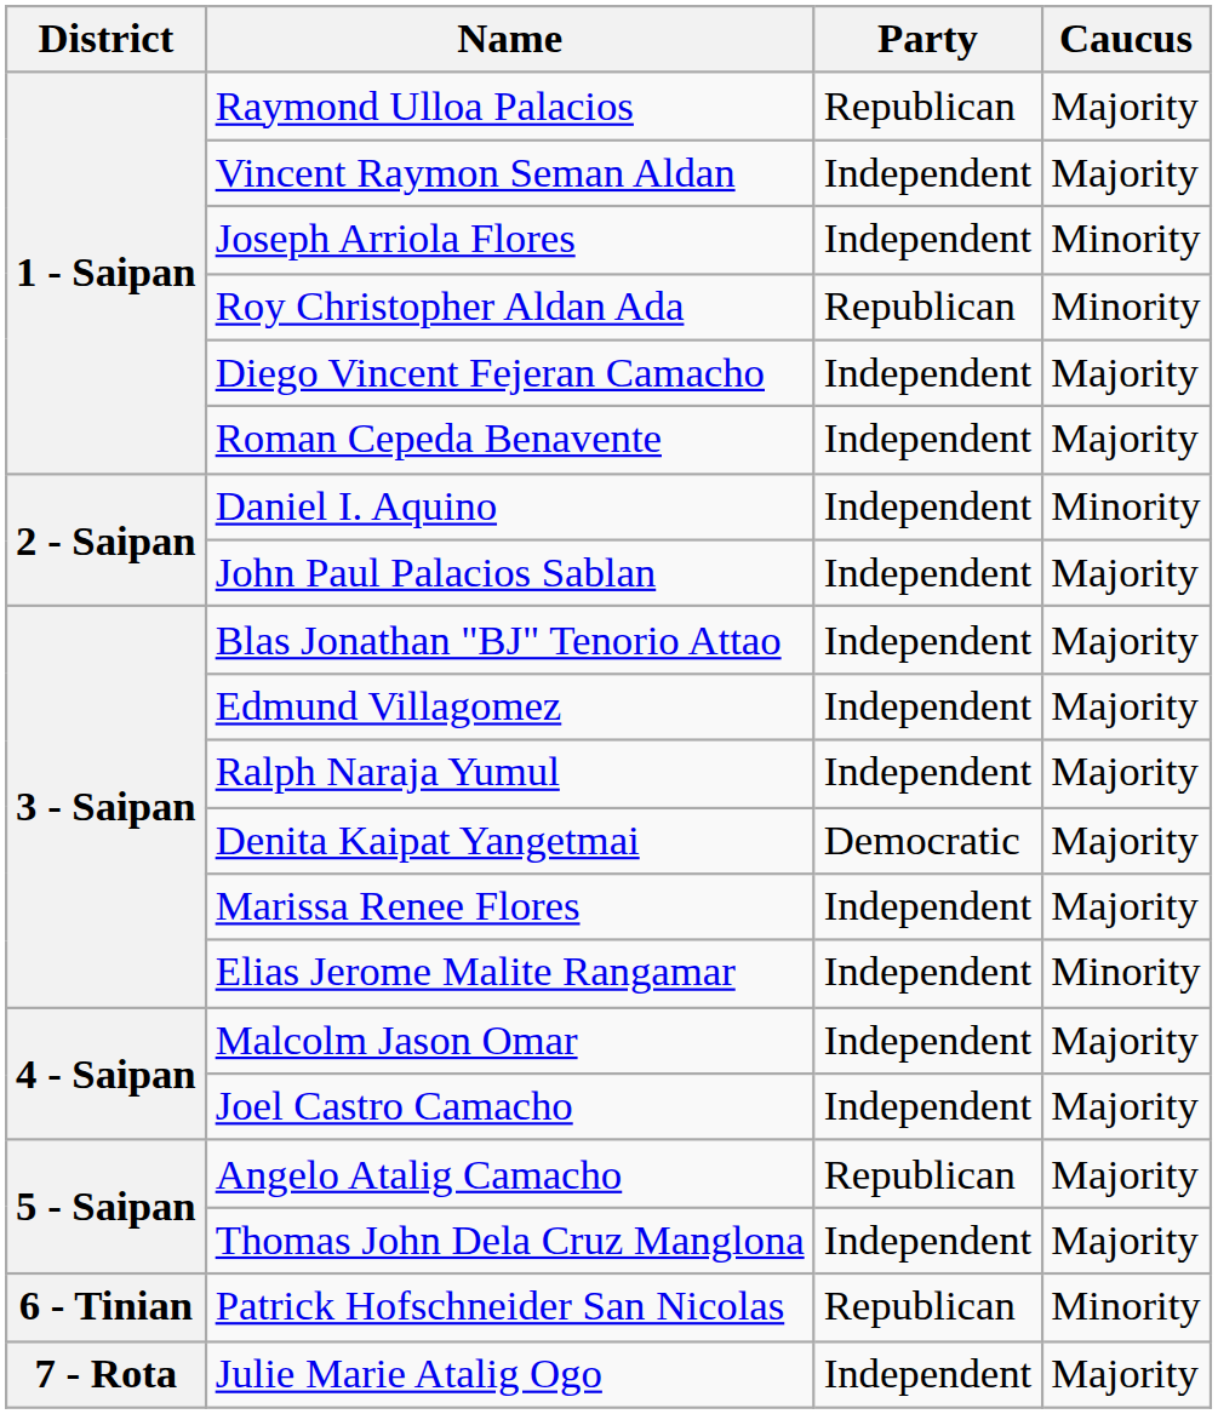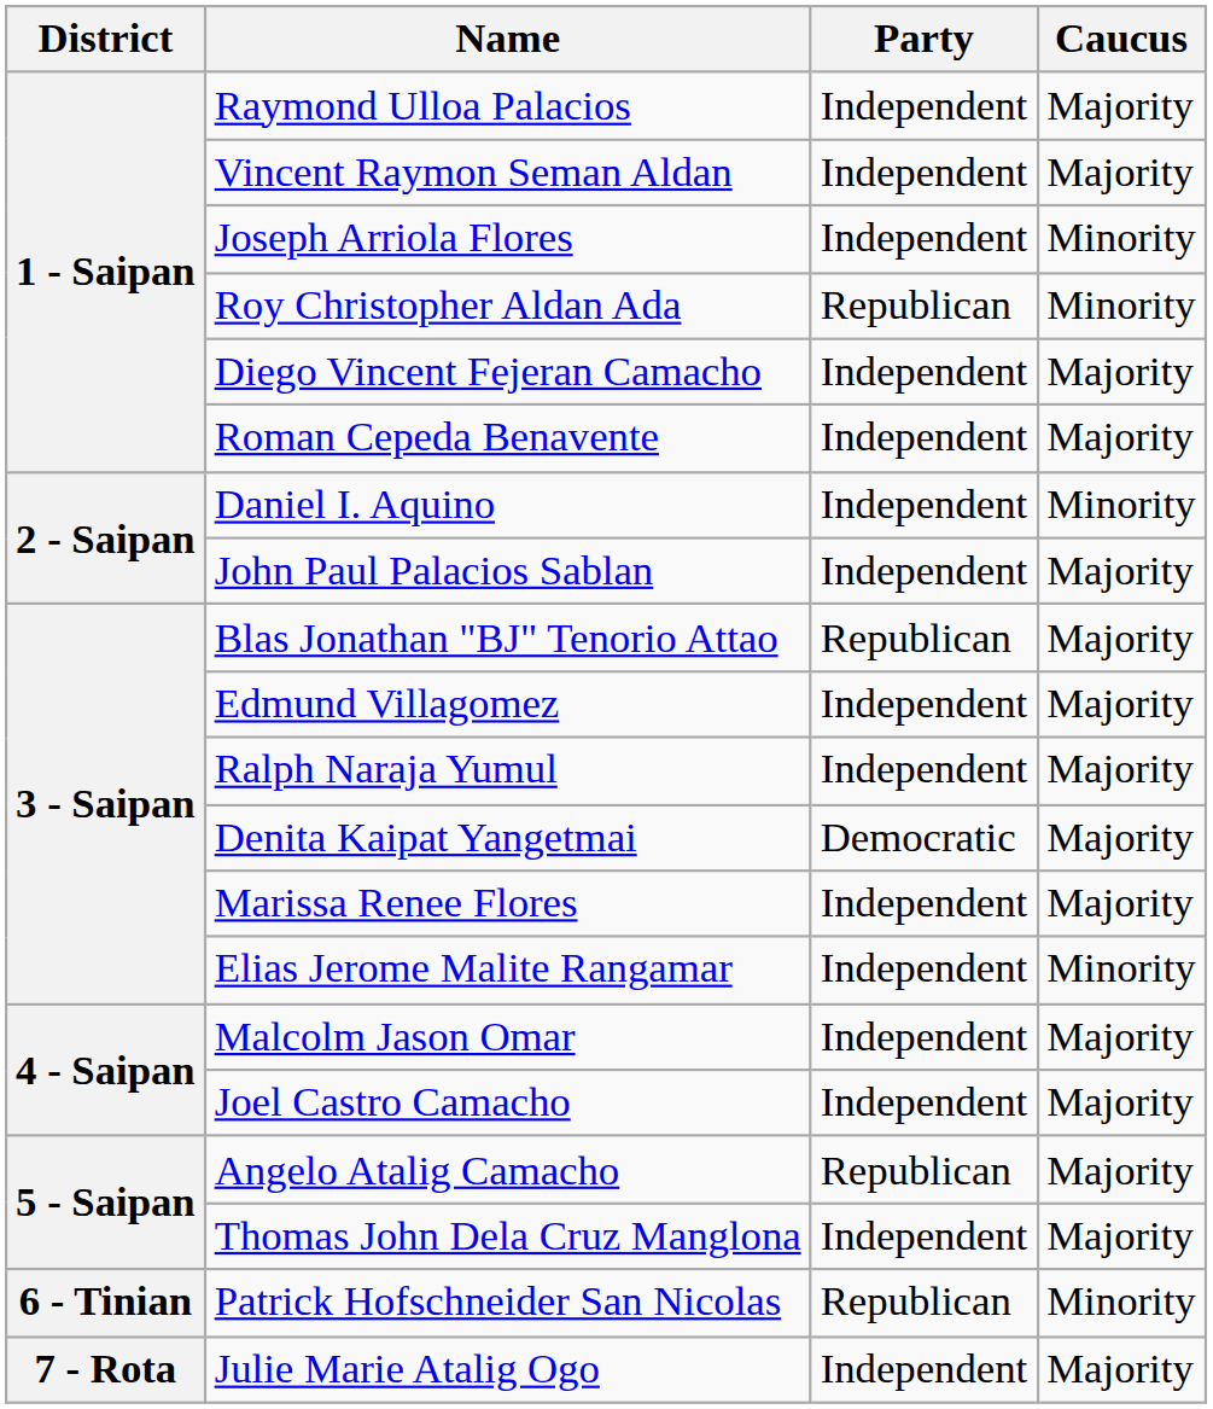 <table class="wikitable sortable">
 <tr>
 <th>District</th>
 <th>Name</th>
 <th>Party</th>
 <th>Caucus</th>
 </tr>
 <tr>
 <th rowspan=6 nowrap>1 - Saipan</th>
 <td><a href='#'>Raymond Ulloa Palacios</a></td>
-<td>Republican</td>
+<td>Independent</td>
 <td>Majority</td>
 </tr>
 <tr>
 <td><a href='#'>Vincent Raymon Seman Aldan</a></td>
 <td>Independent</td>
 <td>Majority</td>
 </tr>
 <tr>
 <td><a href='#'>Joseph Arriola Flores</a></td>
 <td>Independent</td>
 <td>Minority</td>
 </tr>
 <tr>
 <td><a href='#'>Roy Christopher Aldan Ada</a></td>
 <td>Republican</td>
 <td>Minority</td>
 </tr>
 <tr>
 <td><a href='#'>Diego Vincent Fejeran Camacho</a></td>
 <td>Independent</td>
 <td>Majority</td>
 </tr>
 <tr>
 <td><a href='#'>Roman Cepeda Benavente</a></td>
 <td>Independent</td>
 <td>Majority</td>
 </tr>
 <tr>
 <th rowspan=2>2 - Saipan</th>
 <td><a href='#'>Daniel I. Aquino</a></td>
 <td>Independent</td>
 <td>Minority</td>
 </tr>
 <tr>
 <td><a href='#'>John Paul Palacios Sablan</a></td>
 <td>Independent</td>
 <td>Majority</td>
 </tr>
 <tr>
 <th rowspan=6>3 - Saipan</th>
 <td><a href='#'>Blas Jonathan "BJ" Tenorio Attao</a></td>
-<td>Independent</td>
+<td>Republican</td>
 <td>Majority</td>
 </tr>
 <tr>
 <td><a href='#'>Edmund Villagomez</a></td>
 <td>Independent</td>
 <td>Majority</td>
 </tr>
 <tr>
 <td><a href='#'>Ralph Naraja Yumul</a></td>
 <td>Independent</td>
 <td>Majority</td>
 </tr>
 <tr>
 <td><a href='#'>Denita Kaipat Yangetmai</a></td>
 <td>Democratic</td>
 <td>Majority</td>
 </tr>
 <tr>
 <td><a href='#'>Marissa Renee Flores</a></td>
 <td>Independent</td>
 <td>Majority</td>
 </tr>
 <tr>
 <td><a href='#'>Elias Jerome Malite Rangamar</a></td>
 <td>Independent</td>
 <td>Minority</td>
 </tr>
 <tr>
 <th rowspan=2>4 - Saipan</th>
 <td><a href='#'>Malcolm Jason Omar</a></td>
 <td>Independent</td>
 <td>Majority</td>
 </tr>
 <tr>
 <td><a href='#'>Joel Castro Camacho</a></td>
 <td>Independent</td>
 <td>Majority</td>
 </tr>
 <tr>
 <th rowspan=2>5 - Saipan</th>
 <td><a href='#'>Angelo Atalig Camacho</a></td>
 <td>Republican</td>
 <td>Majority</td>
 </tr>
 <tr>
 <td><a href='#'>Thomas John Dela Cruz Manglona</a></td>
 <td>Independent</td>
 <td>Majority</td>
 </tr>
 <tr>
 <th>6 - Tinian</th>
 <td><a href='#'>Patrick Hofschneider San Nicolas</a></td>
 <td>Republican</td>
 <td>Minority</td>
 </tr>
 <tr>
 <th>7 -  Rota</th>
 <td><a href='#'>Julie Marie Atalig Ogo</a></td>
 <td>Independent</td>
 <td>Majority</td>
 </tr>
 </table>
